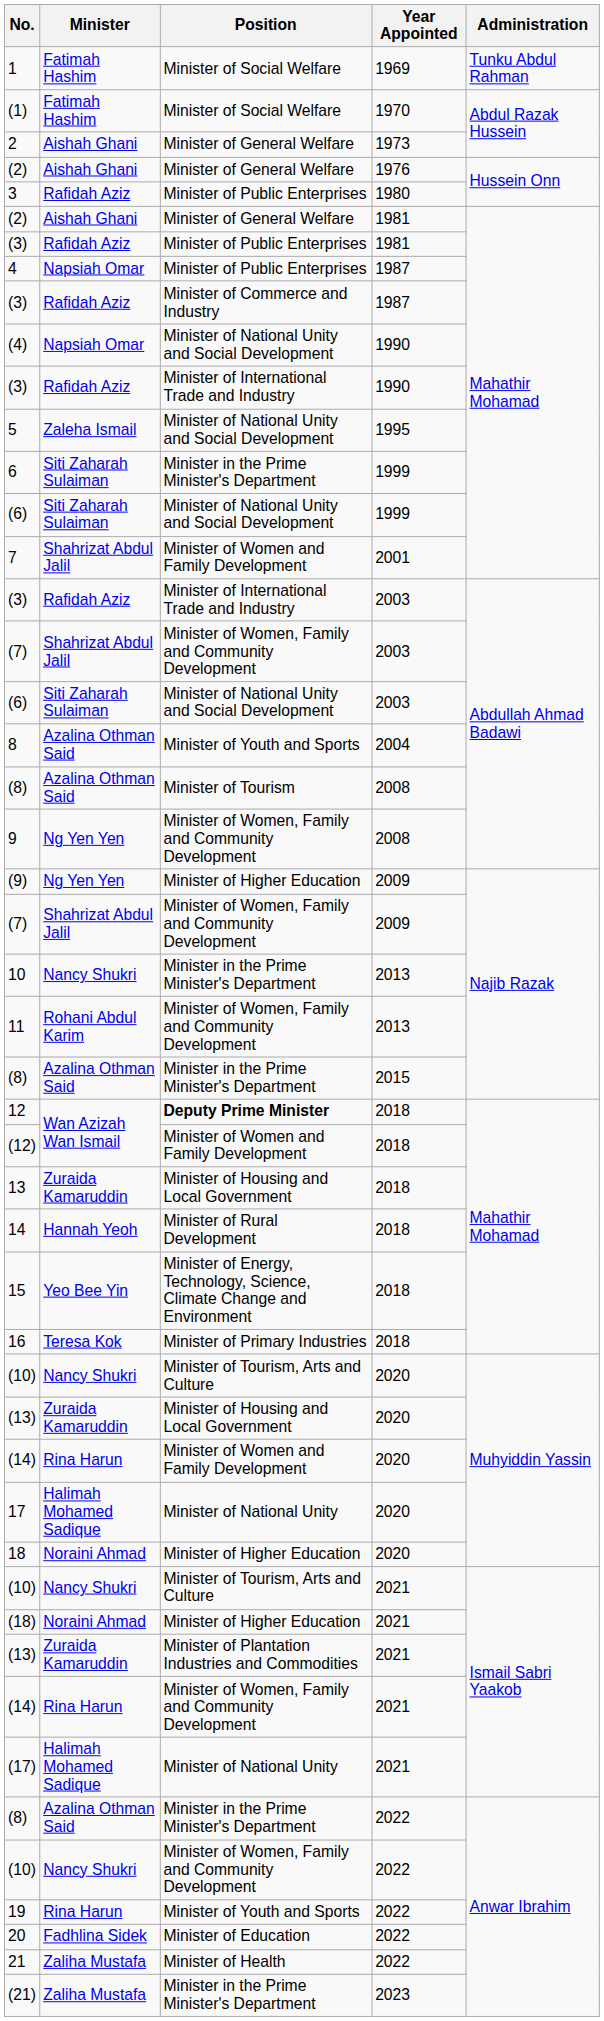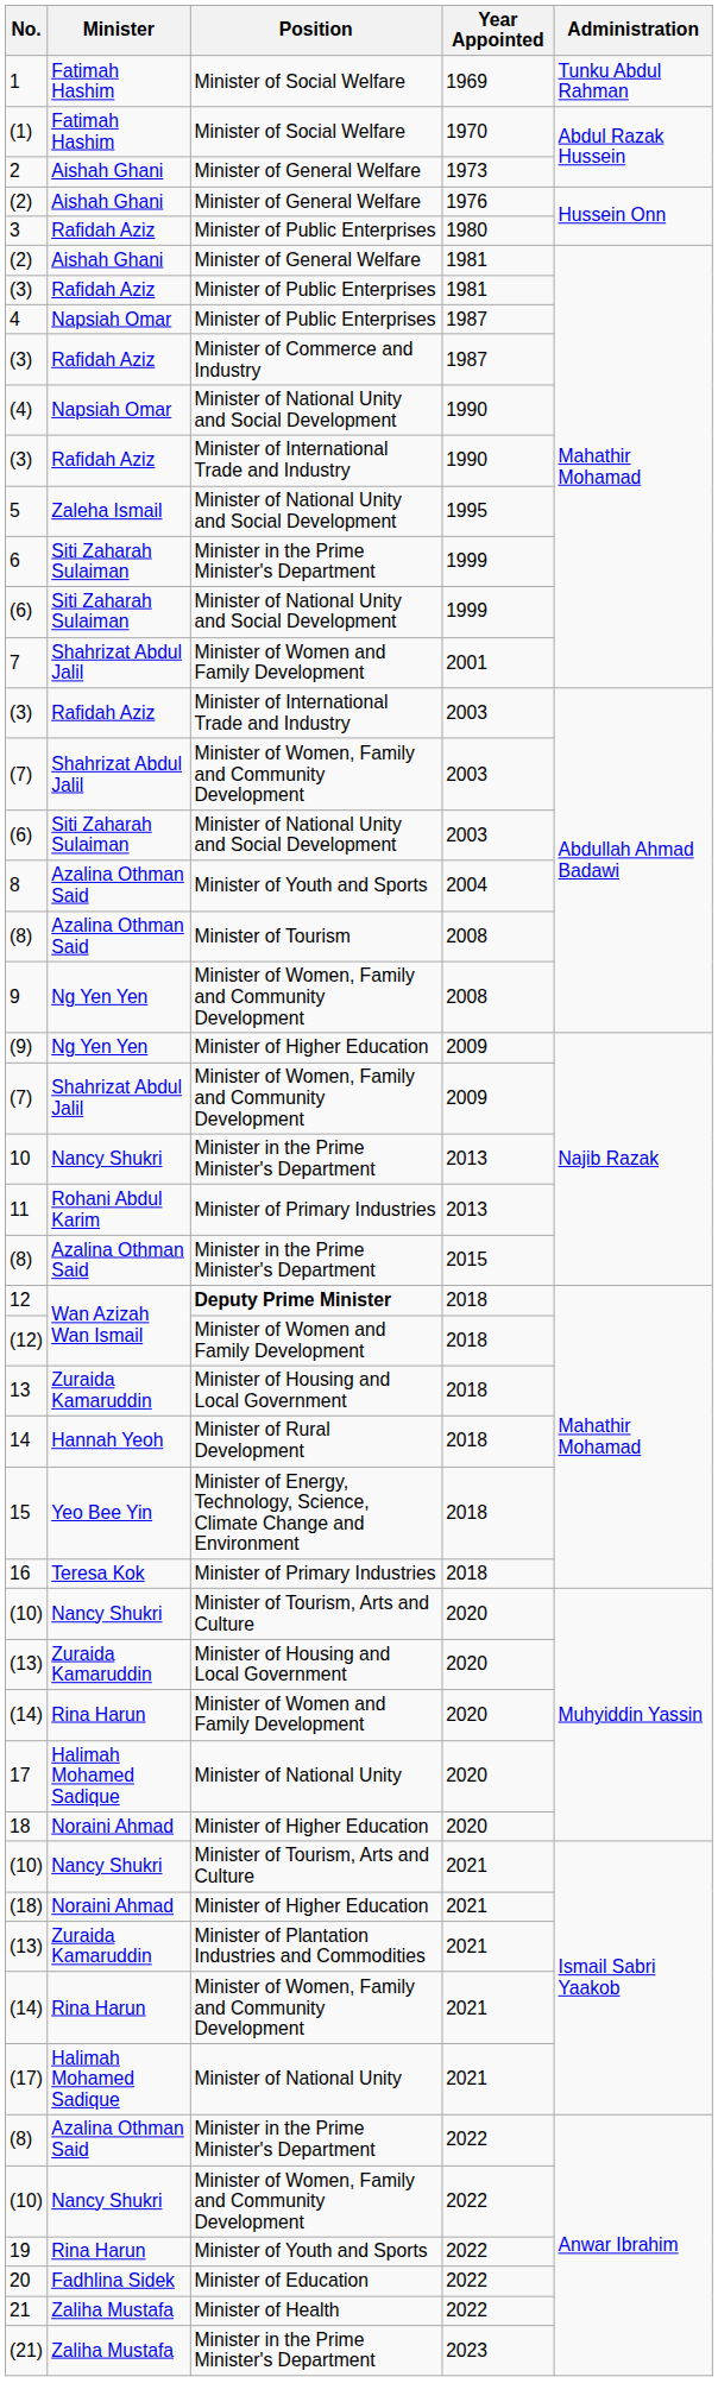 <table class="wikitable sortable">
 <tr>
 <th>No.</th>
 <th>Minister</th>
 <th>Position</th>
 <th>Year Appointed</th>
 <th>Administration</th>
 </tr>
 <tr>
 <td>1</td>
 <td><a href='#'>Fatimah Hashim</a></td>
 <td>Minister of Social Welfare</td>
 <td>1969</td>
 <td><a href='#'>Tunku Abdul Rahman</a></td>
 </tr>
 <tr>
 <td>(1)</td>
 <td><a href='#'>Fatimah Hashim</a></td>
 <td>Minister of Social Welfare</td>
 <td>1970</td>
 <td rowspan=2><a href='#'>Abdul Razak Hussein</a></td>
 </tr>
 <tr>
 <td>2</td>
 <td><a href='#'>Aishah Ghani</a></td>
 <td>Minister of General Welfare</td>
 <td>1973</td>
 </tr>
 <tr>
 <td>(2)</td>
 <td><a href='#'>Aishah Ghani</a></td>
 <td>Minister of General Welfare</td>
 <td>1976</td>
 <td rowspan=2><a href='#'>Hussein Onn</a></td>
 </tr>
 <tr>
 <td>3</td>
 <td><a href='#'>Rafidah Aziz</a></td>
 <td>Minister of Public Enterprises</td>
 <td>1980</td>
 </tr>
 <tr>
 <td>(2)</td>
 <td><a href='#'>Aishah Ghani</a></td>
 <td>Minister of General Welfare</td>
 <td>1981</td>
 <td rowspan=10><a href='#'>Mahathir Mohamad</a></td>
 </tr>
 <tr>
 <td>(3)</td>
 <td><a href='#'>Rafidah Aziz</a></td>
 <td>Minister of Public Enterprises</td>
 <td>1981</td>
 </tr>
 <tr>
 <td>4</td>
 <td><a href='#'>Napsiah Omar</a></td>
 <td>Minister of Public Enterprises</td>
 <td>1987</td>
 </tr>
 <tr>
 <td>(3)</td>
 <td><a href='#'>Rafidah Aziz</a></td>
 <td>Minister of Commerce and Industry</td>
 <td>1987</td>
 </tr>
 <tr>
 <td>(4)</td>
 <td><a href='#'>Napsiah Omar</a></td>
 <td>Minister of National Unity and Social Development</td>
 <td>1990</td>
 </tr>
 <tr>
 <td>(3)</td>
 <td><a href='#'>Rafidah Aziz</a></td>
 <td>Minister of International Trade and Industry</td>
 <td>1990</td>
 </tr>
 <tr>
 <td>5</td>
 <td><a href='#'>Zaleha Ismail</a></td>
 <td>Minister of National Unity and Social Development</td>
 <td>1995</td>
 </tr>
 <tr>
 <td>6</td>
 <td><a href='#'>Siti Zaharah Sulaiman</a></td>
 <td>Minister in the Prime Minister's Department</td>
 <td>1999</td>
 </tr>
 <tr>
 <td>(6)</td>
 <td><a href='#'>Siti Zaharah Sulaiman</a></td>
 <td>Minister of National Unity and Social Development</td>
 <td>1999</td>
 </tr>
 <tr>
 <td>7</td>
 <td><a href='#'>Shahrizat Abdul Jalil</a></td>
 <td>Minister of Women and Family Development</td>
 <td>2001</td>
 </tr>
 <tr>
 <td>(3)</td>
 <td><a href='#'>Rafidah Aziz</a></td>
 <td>Minister of International Trade and Industry</td>
 <td>2003</td>
 <td rowspan=6><a href='#'>Abdullah Ahmad Badawi</a></td>
 </tr>
 <tr>
 <td>(7)</td>
 <td><a href='#'>Shahrizat Abdul Jalil</a></td>
 <td>Minister of Women, Family and Community Development</td>
 <td>2003</td>
 </tr>
 <tr>
 <td>(6)</td>
 <td><a href='#'>Siti Zaharah Sulaiman</a></td>
 <td>Minister of National Unity and Social Development</td>
 <td>2003</td>
 </tr>
 <tr>
 <td>8</td>
 <td><a href='#'>Azalina Othman Said</a></td>
 <td>Minister of Youth and Sports</td>
 <td>2004</td>
 </tr>
 <tr>
 <td>(8)</td>
 <td><a href='#'>Azalina Othman Said</a></td>
 <td>Minister of Tourism</td>
 <td>2008</td>
 </tr>
 <tr>
 <td>9</td>
 <td><a href='#'>Ng Yen Yen</a></td>
 <td>Minister of Women, Family and Community Development</td>
 <td>2008</td>
 </tr>
 <tr>
 <td>(9)</td>
 <td><a href='#'>Ng Yen Yen</a></td>
 <td>Minister of Higher Education</td>
 <td>2009</td>
 <td rowspan=5><a href='#'>Najib Razak</a></td>
 </tr>
 <tr>
 <td>(7)</td>
 <td><a href='#'>Shahrizat Abdul Jalil</a></td>
 <td>Minister of Women, Family and Community Development</td>
 <td>2009</td>
 </tr>
 <tr>
 <td>10</td>
 <td><a href='#'>Nancy Shukri</a></td>
 <td>Minister in the Prime Minister's Department</td>
 <td>2013</td>
 </tr>
 <tr>
 <td>11</td>
 <td><a href='#'>Rohani Abdul Karim</a></td>
-<td>Minister of Women, Family and Community Development</td>
+<td>Minister of Primary Industries</td>
 <td>2013</td>
 </tr>
 <tr>
 <td>(8)</td>
 <td><a href='#'>Azalina Othman Said</a></td>
 <td>Minister in the Prime Minister's Department</td>
 <td>2015</td>
 </tr>
 <tr>
 <td>12</td>
 <td rowspan="2"><a href='#'>Wan Azizah Wan Ismail</a></td>
 <td><strong>Deputy Prime Minister</strong></td>
 <td>2018</td>
 <td rowspan="6"><a href='#'>Mahathir Mohamad</a></td>
 </tr>
 <tr>
 <td>(12)</td>
 <td>Minister of Women and Family Development</td>
 <td>2018</td>
 </tr>
 <tr>
 <td>13</td>
 <td><a href='#'>Zuraida Kamaruddin</a></td>
 <td>Minister of Housing and Local Government</td>
 <td>2018</td>
 </tr>
 <tr>
 <td>14</td>
 <td><a href='#'>Hannah Yeoh</a></td>
 <td>Minister of Rural Development</td>
 <td>2018</td>
 </tr>
 <tr>
 <td>15</td>
 <td><a href='#'>Yeo Bee Yin</a></td>
 <td>Minister of Energy, Technology, Science, Climate Change and Environment</td>
 <td>2018</td>
 </tr>
 <tr>
 <td>16</td>
 <td><a href='#'>Teresa Kok</a></td>
 <td>Minister of Primary Industries</td>
 <td>2018</td>
 </tr>
 <tr>
 <td>(10)</td>
 <td><a href='#'>Nancy Shukri</a></td>
 <td>Minister of Tourism, Arts and Culture</td>
 <td>2020</td>
 <td rowspan="5"><a href='#'>Muhyiddin Yassin</a></td>
 </tr>
 <tr>
 <td>(13)</td>
 <td><a href='#'>Zuraida Kamaruddin</a></td>
 <td>Minister of Housing and Local Government</td>
 <td>2020</td>
 </tr>
 <tr>
 <td>(14)</td>
 <td><a href='#'>Rina Harun</a></td>
 <td>Minister of Women and Family Development</td>
 <td>2020</td>
 </tr>
 <tr>
 <td>17</td>
 <td><a href='#'>Halimah Mohamed Sadique</a></td>
 <td>Minister of National Unity</td>
 <td>2020</td>
 </tr>
 <tr>
 <td>18</td>
 <td><a href='#'>Noraini Ahmad</a></td>
 <td>Minister of Higher Education</td>
 <td>2020</td>
 </tr>
 <tr>
 <td>(10)</td>
 <td><a href='#'>Nancy Shukri</a></td>
 <td>Minister of Tourism, Arts and Culture</td>
 <td>2021</td>
 <td rowspan="5"><a href='#'>Ismail Sabri Yaakob</a></td>
 </tr>
 <tr>
 <td>(18)</td>
 <td><a href='#'>Noraini Ahmad</a></td>
 <td>Minister of Higher Education</td>
 <td>2021</td>
 </tr>
 <tr>
 <td>(13)</td>
 <td><a href='#'>Zuraida Kamaruddin</a></td>
 <td>Minister of Plantation Industries and Commodities</td>
 <td>2021</td>
 </tr>
 <tr>
 <td>(14)</td>
 <td><a href='#'>Rina Harun</a></td>
 <td>Minister of Women, Family and Community Development</td>
 <td>2021</td>
 </tr>
 <tr>
 <td>(17)</td>
 <td><a href='#'>Halimah Mohamed Sadique</a></td>
 <td>Minister of National Unity</td>
 <td>2021</td>
 </tr>
 <tr>
 <td>(8)</td>
 <td><a href='#'>Azalina Othman Said</a></td>
 <td>Minister in the Prime Minister's Department</td>
 <td>2022</td>
 <td rowspan="6"><a href='#'>Anwar Ibrahim</a></td>
 </tr>
 <tr>
 <td>(10)</td>
 <td><a href='#'>Nancy Shukri</a></td>
 <td>Minister of Women, Family and Community Development</td>
 <td>2022</td>
 </tr>
 <tr>
 <td>19</td>
 <td><a href='#'>Rina Harun</a></td>
 <td>Minister of Youth and Sports</td>
 <td>2022</td>
 </tr>
 <tr>
 <td>20</td>
 <td><a href='#'>Fadhlina Sidek</a></td>
 <td>Minister of Education</td>
 <td>2022</td>
 </tr>
 <tr>
 <td>21</td>
 <td><a href='#'>Zaliha Mustafa</a></td>
 <td>Minister of Health</td>
 <td>2022</td>
 </tr>
 <tr>
 <td>(21)</td>
 <td><a href='#'>Zaliha Mustafa</a></td>
 <td>Minister in the Prime Minister's Department</td>
 <td>2023</td>
 </tr>
 </table>
